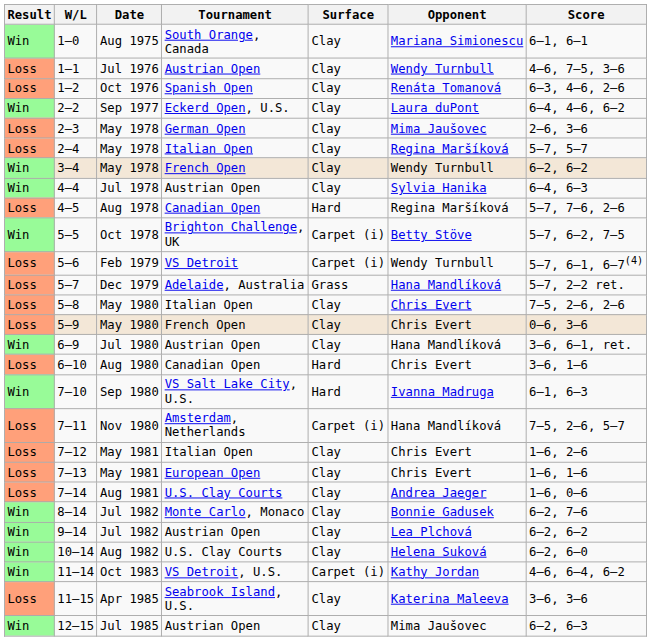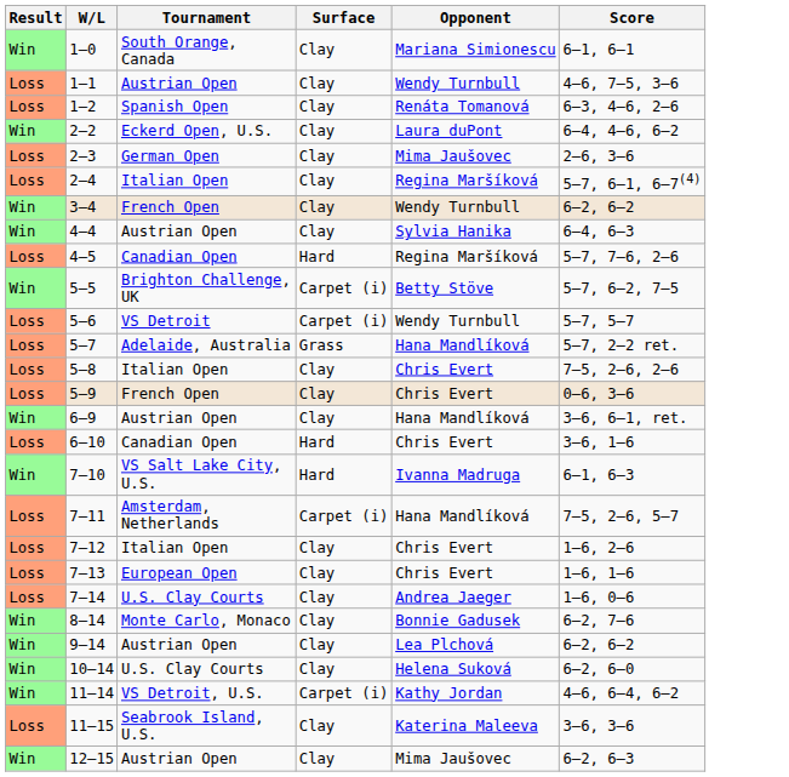 <table class="sortable wikitable">
 <tr>
 <th>Result</th>
 <th class="unsortable">W/L</th>
-<th>Date</th>
 <th style="width:150px">Tournament</th>
 <th>Surface</th>
 <th>Opponent</th>
 <th class="unsortable">Score</th>
 </tr>
 <tr>
 <td style="background:#98fb98;">Win</td>
 <td>1–0</td>
-<td>Aug 1975</td>
 <td><a href='#'>South Orange</a>, Canada</td>
 <td>Clay</td>
 <td> <a href='#'>Mariana Simionescu</a></td>
 <td>6–1, 6–1</td>
 </tr>
 <tr>
 <td style="background:#ffa07a;">Loss</td>
 <td>1–1</td>
-<td>Jul 1976</td>
 <td><a href='#'>Austrian Open</a></td>
 <td>Clay</td>
 <td> <a href='#'>Wendy Turnbull</a></td>
 <td>4–6, 7–5, 3–6</td>
 </tr>
 <tr>
 <td style="background:#ffa07a;">Loss</td>
 <td>1–2</td>
-<td>Oct 1976</td>
 <td><a href='#'>Spanish Open</a></td>
 <td>Clay</td>
 <td> <a href='#'>Renáta Tomanová</a></td>
 <td>6–3, 4–6, 2–6</td>
 </tr>
 <tr>
 <td style="background:#98fb98;">Win</td>
 <td>2–2</td>
-<td>Sep 1977</td>
 <td><a href='#'>Eckerd Open</a>, U.S.</td>
 <td>Clay</td>
 <td> <a href='#'>Laura duPont</a></td>
 <td>6–4, 4–6, 6–2</td>
 </tr>
 <tr>
 <td style="background:#ffa07a;">Loss</td>
 <td>2–3</td>
-<td>May 1978</td>
 <td><a href='#'>German Open</a></td>
 <td>Clay</td>
 <td> <a href='#'>Mima Jaušovec</a></td>
 <td>2–6, 3–6</td>
 </tr>
 <tr>
 <td style="background:#ffa07a;">Loss</td>
 <td>2–4</td>
-<td>May 1978</td>
 <td><a href='#'>Italian Open</a></td>
 <td>Clay</td>
 <td> <a href='#'>Regina Maršíková</a></td>
-<td>5–7, 5–7</td>
+<td>5–7, 6–1, 6–7<sup>(4)</sup></td>
 </tr>
 <tr bgcolor="#f3e7d7">
 <td style="background:#98fb98;">Win</td>
 <td>3–4</td>
-<td>May 1978</td>
 <td><a href='#'>French Open</a></td>
 <td>Clay</td>
 <td> Wendy Turnbull</td>
 <td>6–2, 6–2</td>
 </tr>
 <tr>
 <td style="background:#98fb98;">Win</td>
 <td>4–4</td>
-<td>Jul 1978</td>
 <td>Austrian Open</td>
 <td>Clay</td>
 <td> <a href='#'>Sylvia Hanika</a></td>
 <td>6–4, 6–3</td>
 </tr>
 <tr>
 <td style="background:#ffa07a;">Loss</td>
 <td>4–5</td>
-<td>Aug 1978</td>
 <td><a href='#'>Canadian Open</a></td>
 <td>Hard</td>
 <td> Regina Maršíková</td>
 <td>5–7, 7–6, 2–6</td>
 </tr>
 <tr>
 <td style="background:#98fb98;">Win</td>
 <td>5–5</td>
-<td>Oct 1978</td>
 <td><a href='#'>Brighton Challenge</a>, UK</td>
 <td>Carpet (i)</td>
 <td> <a href='#'>Betty Stöve</a></td>
 <td>5–7, 6–2, 7–5</td>
 </tr>
 <tr>
 <td style="background:#ffa07a;">Loss</td>
 <td>5–6</td>
-<td>Feb 1979</td>
 <td><a href='#'>VS Detroit</a></td>
 <td>Carpet (i)</td>
 <td> Wendy Turnbull</td>
-<td>5–7, 6–1, 6–7<sup>(4)</sup></td>
+<td>5–7, 5–7</td>
 </tr>
 <tr>
 <td style="background:#ffa07a;">Loss</td>
 <td>5–7</td>
-<td>Dec 1979</td>
 <td><a href='#'>Adelaide</a>, Australia</td>
 <td>Grass</td>
 <td> <a href='#'>Hana Mandlíková</a></td>
 <td>5–7, 2–2 ret.</td>
 </tr>
 <tr>
 <td style="background:#ffa07a;">Loss</td>
 <td>5–8</td>
-<td>May 1980</td>
 <td>Italian Open</td>
 <td>Clay</td>
 <td> <a href='#'>Chris Evert</a></td>
 <td>7–5, 2–6, 2–6</td>
 </tr>
 <tr bgcolor="#f3e7d7">
 <td style="background:#ffa07a;">Loss</td>
 <td>5–9</td>
-<td>May 1980</td>
 <td>French Open</td>
 <td>Clay</td>
 <td> Chris Evert</td>
 <td>0–6, 3–6</td>
 </tr>
 <tr>
 <td style="background:#98fb98;">Win</td>
 <td>6–9</td>
-<td>Jul 1980</td>
 <td>Austrian Open</td>
 <td>Clay</td>
 <td> Hana Mandlíková</td>
 <td>3–6, 6–1, ret.</td>
 </tr>
 <tr>
 <td style="background:#ffa07a;">Loss</td>
 <td>6–10</td>
-<td>Aug 1980</td>
 <td>Canadian Open</td>
 <td>Hard</td>
 <td> Chris Evert</td>
 <td>3–6, 1–6</td>
 </tr>
 <tr>
 <td style="background:#98fb98;">Win</td>
 <td>7–10</td>
-<td>Sep 1980</td>
 <td><a href='#'>VS Salt Lake City</a>, U.S.</td>
 <td>Hard</td>
 <td> <a href='#'>Ivanna Madruga</a></td>
 <td>6–1, 6–3</td>
 </tr>
 <tr>
 <td style="background:#ffa07a;">Loss</td>
 <td>7–11</td>
-<td>Nov 1980</td>
 <td><a href='#'>Amsterdam</a>, Netherlands</td>
 <td>Carpet (i)</td>
 <td> Hana Mandlíková</td>
 <td>7–5, 2–6, 5–7</td>
 </tr>
 <tr>
 <td style="background:#ffa07a;">Loss</td>
 <td>7–12</td>
-<td>May 1981</td>
 <td>Italian Open</td>
 <td>Clay</td>
 <td> Chris Evert</td>
 <td>1–6, 2–6</td>
 </tr>
 <tr>
 <td style="background:#ffa07a;">Loss</td>
 <td>7–13</td>
-<td>May 1981</td>
 <td><a href='#'>European Open</a></td>
 <td>Clay</td>
 <td> Chris Evert</td>
 <td>1–6, 1–6</td>
 </tr>
 <tr>
 <td style="background:#ffa07a;">Loss</td>
 <td>7–14</td>
-<td>Aug 1981</td>
 <td><a href='#'>U.S. Clay Courts</a></td>
 <td>Clay</td>
 <td> <a href='#'>Andrea Jaeger</a></td>
 <td>1–6, 0–6</td>
 </tr>
 <tr>
 <td style="background:#98fb98;">Win</td>
 <td>8–14</td>
-<td>Jul 1982</td>
 <td><a href='#'>Monte Carlo</a>, Monaco</td>
 <td>Clay</td>
 <td> <a href='#'>Bonnie Gadusek</a></td>
 <td>6–2, 7–6</td>
 </tr>
 <tr>
 <td style="background:#98fb98;">Win</td>
 <td>9–14</td>
-<td>Jul 1982</td>
 <td>Austrian Open</td>
 <td>Clay</td>
 <td> <a href='#'>Lea Plchová</a></td>
 <td>6–2, 6–2</td>
 </tr>
 <tr>
 <td style="background:#98fb98;">Win</td>
 <td>10–14</td>
-<td>Aug 1982</td>
 <td>U.S. Clay Courts</td>
 <td>Clay</td>
 <td> <a href='#'>Helena Suková</a></td>
 <td>6–2, 6–0</td>
 </tr>
 <tr>
 <td style="background:#98fb98;">Win</td>
 <td>11–14</td>
-<td>Oct 1983</td>
 <td><a href='#'>VS Detroit</a>, U.S.</td>
 <td>Carpet (i)</td>
 <td> <a href='#'>Kathy Jordan</a></td>
 <td>4–6, 6–4, 6–2</td>
 </tr>
 <tr>
 <td style="background:#ffa07a;">Loss</td>
 <td>11–15</td>
-<td>Apr 1985</td>
 <td><a href='#'>Seabrook Island</a>, U.S.</td>
 <td>Clay</td>
 <td> <a href='#'>Katerina Maleeva</a></td>
 <td>3–6, 3–6</td>
 </tr>
 <tr>
 <td style="background:#98fb98;">Win</td>
 <td>12–15</td>
-<td>Jul 1985</td>
 <td>Austrian Open</td>
 <td>Clay</td>
 <td> Mima Jaušovec</td>
 <td>6–2, 6–3</td>
 </tr>
 </table>
